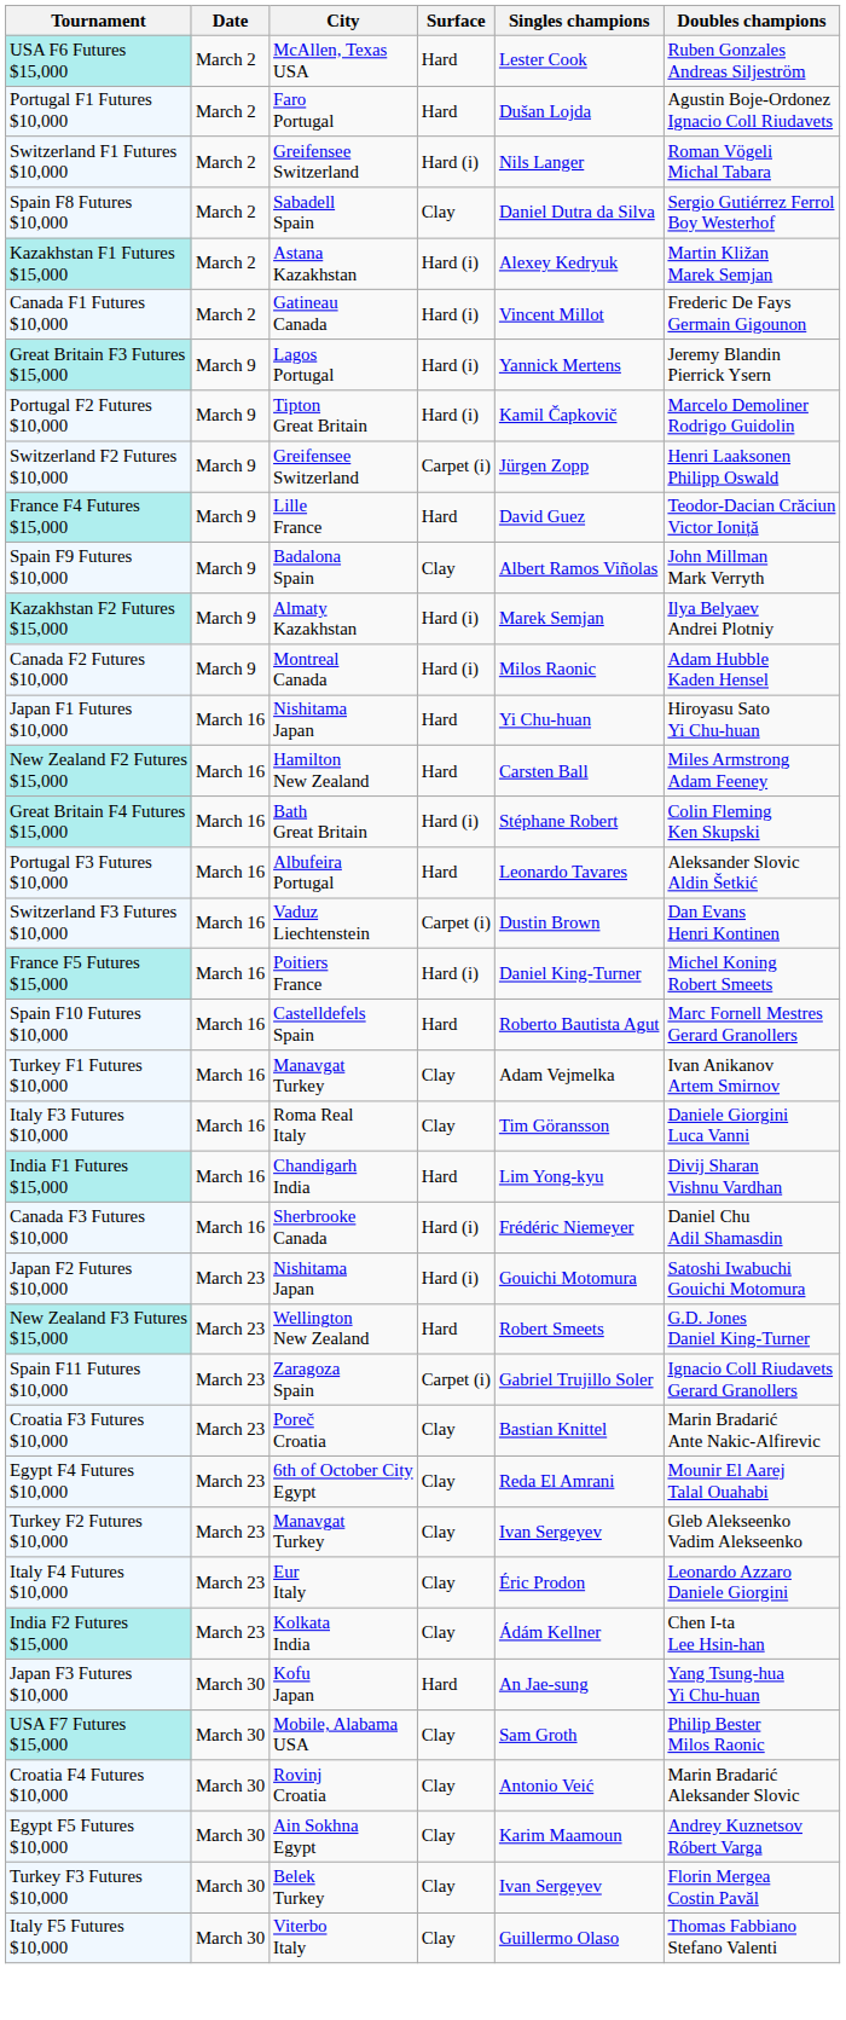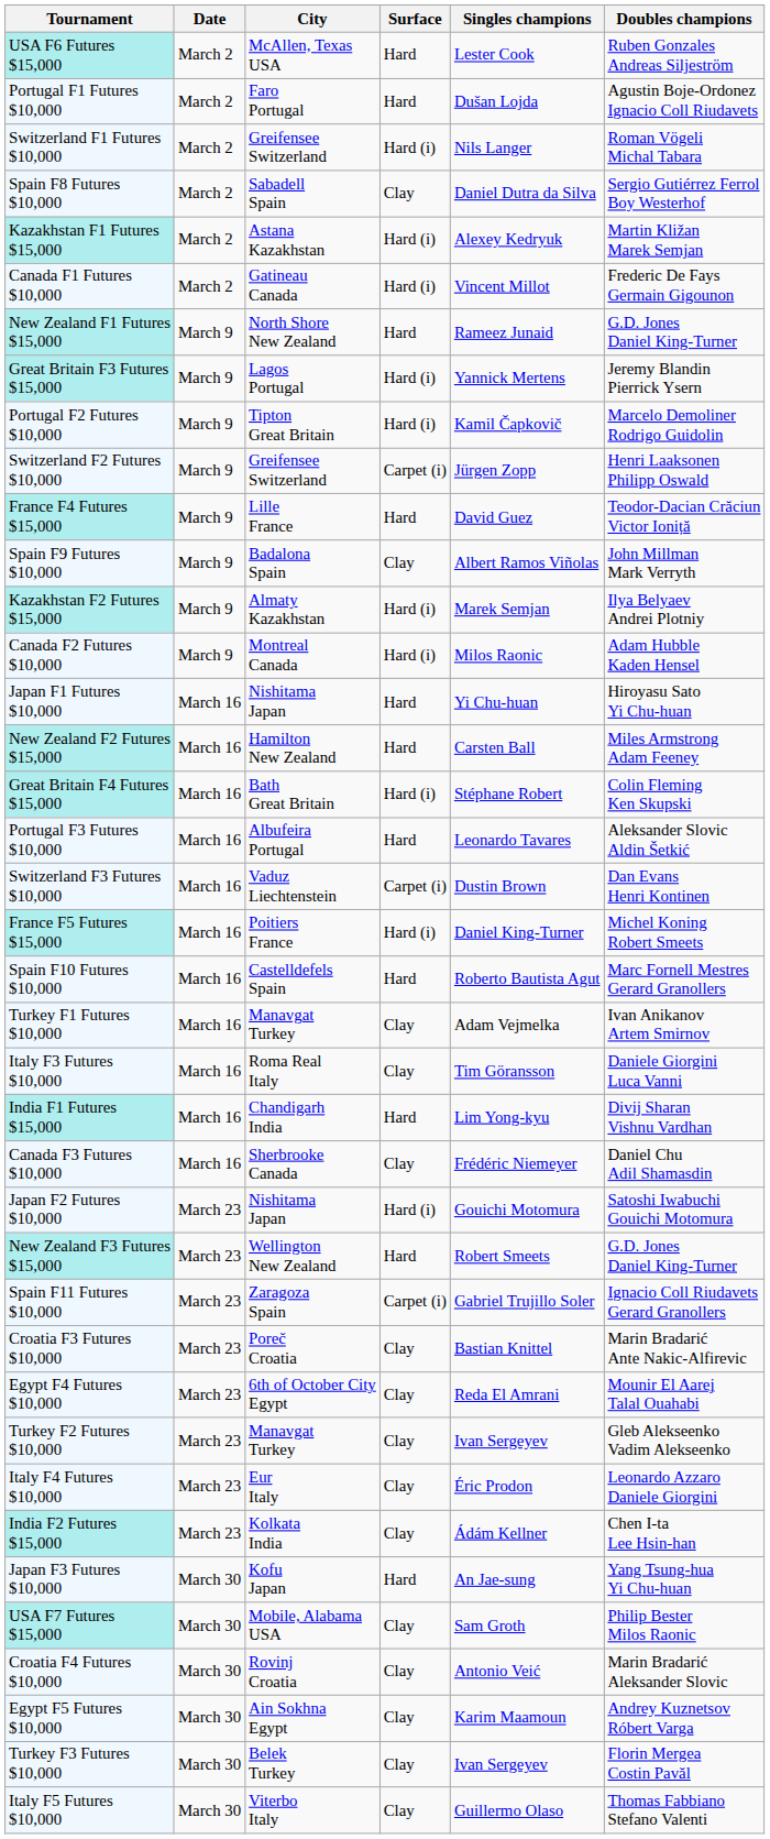 <table class="sortable wikitable" style="font-size:90%">
 <tr>
 <th>Tournament</th>
 <th>Date</th>
 <th>City</th>
 <th>Surface</th>
 <th>Singles champions</th>
 <th>Doubles champions</th>
 </tr>
 <tr>
 <td style="background:#afeeee;">USA F6 Futures<br>$15,000</td>
 <td>March 2</td>
 <td><a href='#'>McAllen, Texas</a><br>USA</td>
 <td>Hard</td>
 <td> <a href='#'>Lester Cook</a></td>
 <td> <a href='#'>Ruben Gonzales</a><br> <a href='#'>Andreas Siljeström</a></td>
 </tr>
 <tr>
 <td style="background:#f0f8ff;">Portugal F1 Futures<br>$10,000</td>
 <td>March 2</td>
 <td><a href='#'>Faro</a><br>Portugal</td>
 <td>Hard</td>
 <td> <a href='#'>Dušan Lojda</a></td>
 <td> Agustin Boje-Ordonez<br> <a href='#'>Ignacio Coll Riudavets</a></td>
 </tr>
 <tr>
 <td style="background:#f0f8ff;">Switzerland F1 Futures<br>$10,000</td>
 <td>March 2</td>
 <td><a href='#'>Greifensee</a><br>Switzerland</td>
 <td>Hard (i)</td>
 <td> <a href='#'>Nils Langer</a></td>
 <td> <a href='#'>Roman Vögeli</a><br> <a href='#'>Michal Tabara</a></td>
 </tr>
 <tr>
 <td style="background:#f0f8ff;">Spain F8 Futures<br>$10,000</td>
 <td>March 2</td>
 <td><a href='#'>Sabadell</a><br>Spain</td>
 <td>Clay</td>
 <td> <a href='#'>Daniel Dutra da Silva</a></td>
 <td> <a href='#'>Sergio Gutiérrez Ferrol</a><br> <a href='#'>Boy Westerhof</a></td>
 </tr>
 <tr>
 <td style="background:#afeeee;">Kazakhstan F1 Futures<br>$15,000</td>
 <td>March 2</td>
 <td><a href='#'>Astana</a><br>Kazakhstan</td>
 <td>Hard (i)</td>
 <td> <a href='#'>Alexey Kedryuk</a></td>
 <td> <a href='#'>Martin Kližan</a><br> <a href='#'>Marek Semjan</a></td>
 </tr>
 <tr>
 <td style="background:#f0f8ff;">Canada F1 Futures<br>$10,000</td>
 <td>March 2</td>
 <td><a href='#'>Gatineau</a><br>Canada</td>
 <td>Hard (i)</td>
 <td> <a href='#'>Vincent Millot</a></td>
 <td> Frederic De Fays<br> <a href='#'>Germain Gigounon</a></td>
+</tr>
+<tr>
+<td style="background:#afeeee;">New Zealand F1 Futures<br>$15,000</td>
+<td>March 9</td>
+<td><a href='#'>North Shore</a><br>New Zealand</td>
+<td>Hard</td>
+<td> <a href='#'>Rameez Junaid</a></td>
+<td> <a href='#'>G.D. Jones</a><br> <a href='#'>Daniel King-Turner</a></td>
 </tr>
 <tr>
 <td style="background:#afeeee;">Great Britain F3 Futures<br>$15,000</td>
 <td>March 9</td>
 <td><a href='#'>Lagos</a><br>Portugal</td>
 <td>Hard (i)</td>
 <td> <a href='#'>Yannick Mertens</a></td>
 <td> Jeremy Blandin<br> Pierrick Ysern</td>
 </tr>
 <tr>
 <td style="background:#f0f8ff;">Portugal F2 Futures<br>$10,000</td>
 <td>March 9</td>
 <td><a href='#'>Tipton</a><br>Great Britain</td>
 <td>Hard (i)</td>
 <td> <a href='#'>Kamil Čapkovič</a></td>
 <td> <a href='#'>Marcelo Demoliner</a><br> <a href='#'>Rodrigo Guidolin</a></td>
 </tr>
 <tr>
 <td style="background:#f0f8ff;">Switzerland F2 Futures<br>$10,000</td>
 <td>March 9</td>
 <td><a href='#'>Greifensee</a><br>Switzerland</td>
 <td>Carpet (i)</td>
 <td> <a href='#'>Jürgen Zopp</a></td>
 <td> <a href='#'>Henri Laaksonen</a><br> <a href='#'>Philipp Oswald</a></td>
 </tr>
 <tr>
 <td style="background:#afeeee;">France F4 Futures<br>$15,000</td>
 <td>March 9</td>
 <td><a href='#'>Lille</a><br>France</td>
 <td>Hard</td>
 <td> <a href='#'>David Guez</a></td>
 <td> <a href='#'>Teodor-Dacian Crăciun</a><br> <a href='#'>Victor Ioniță</a></td>
 </tr>
 <tr>
 <td style="background:#f0f8ff;">Spain F9 Futures<br>$10,000</td>
 <td>March 9</td>
 <td><a href='#'>Badalona</a><br>Spain</td>
 <td>Clay</td>
 <td> <a href='#'>Albert Ramos Viñolas</a></td>
 <td> <a href='#'>John Millman</a><br> Mark Verryth</td>
 </tr>
 <tr>
 <td style="background:#afeeee;">Kazakhstan F2 Futures<br>$15,000</td>
 <td>March 9</td>
 <td><a href='#'>Almaty</a><br>Kazakhstan</td>
 <td>Hard (i)</td>
 <td> <a href='#'>Marek Semjan</a></td>
 <td> <a href='#'>Ilya Belyaev</a><br> Andrei Plotniy</td>
 </tr>
 <tr>
 <td style="background:#f0f8ff;">Canada F2 Futures<br>$10,000</td>
 <td>March 9</td>
 <td><a href='#'>Montreal</a><br>Canada</td>
 <td>Hard (i)</td>
 <td> <a href='#'>Milos Raonic</a></td>
 <td> <a href='#'>Adam Hubble</a><br> <a href='#'>Kaden Hensel</a></td>
 </tr>
 <tr>
 <td style="background:#f0f8ff;">Japan F1 Futures<br>$10,000</td>
 <td>March 16</td>
 <td><a href='#'>Nishitama</a><br>Japan</td>
 <td>Hard</td>
 <td> <a href='#'>Yi Chu-huan</a></td>
 <td> Hiroyasu Sato<br> <a href='#'>Yi Chu-huan</a></td>
 </tr>
 <tr>
 <td style="background:#afeeee;">New Zealand F2 Futures<br>$15,000</td>
 <td>March 16</td>
 <td><a href='#'>Hamilton</a><br>New Zealand</td>
 <td>Hard</td>
 <td> <a href='#'>Carsten Ball</a></td>
 <td> <a href='#'>Miles Armstrong</a><br> <a href='#'>Adam Feeney</a></td>
 </tr>
 <tr>
 <td style="background:#afeeee;">Great Britain F4 Futures<br>$15,000</td>
 <td>March 16</td>
 <td><a href='#'>Bath</a><br>Great Britain</td>
 <td>Hard (i)</td>
 <td> <a href='#'>Stéphane Robert</a></td>
 <td> <a href='#'>Colin Fleming</a><br> <a href='#'>Ken Skupski</a></td>
 </tr>
 <tr>
 <td style="background:#f0f8ff;">Portugal F3 Futures<br>$10,000</td>
 <td>March 16</td>
 <td><a href='#'>Albufeira</a><br>Portugal</td>
 <td>Hard</td>
 <td> <a href='#'>Leonardo Tavares</a></td>
 <td> Aleksander Slovic<br> <a href='#'>Aldin Šetkić</a></td>
 </tr>
 <tr>
 <td style="background:#f0f8ff;">Switzerland F3 Futures<br>$10,000</td>
 <td>March 16</td>
 <td><a href='#'>Vaduz</a><br>Liechtenstein</td>
 <td>Carpet (i)</td>
 <td> <a href='#'>Dustin Brown</a></td>
 <td> <a href='#'>Dan Evans</a><br> <a href='#'>Henri Kontinen</a></td>
 </tr>
 <tr>
 <td style="background:#afeeee;">France F5 Futures<br>$15,000</td>
 <td>March 16</td>
 <td><a href='#'>Poitiers</a><br>France</td>
 <td>Hard (i)</td>
 <td> <a href='#'>Daniel King-Turner</a></td>
 <td> <a href='#'>Michel Koning</a><br> <a href='#'>Robert Smeets</a></td>
 </tr>
 <tr>
 <td style="background:#f0f8ff;">Spain F10 Futures<br>$10,000</td>
 <td>March 16</td>
 <td><a href='#'>Castelldefels</a><br>Spain</td>
 <td>Hard</td>
 <td> <a href='#'>Roberto Bautista Agut</a></td>
 <td> <a href='#'>Marc Fornell Mestres</a><br> <a href='#'>Gerard Granollers</a></td>
 </tr>
 <tr>
 <td style="background:#f0f8ff;">Turkey F1 Futures<br>$10,000</td>
 <td>March 16</td>
 <td><a href='#'>Manavgat</a><br>Turkey</td>
 <td>Clay</td>
 <td> Adam Vejmelka</td>
 <td> Ivan Anikanov<br> <a href='#'>Artem Smirnov</a></td>
 </tr>
 <tr>
 <td style="background:#f0f8ff;">Italy F3 Futures<br>$10,000</td>
 <td>March 16</td>
 <td>Roma Real<br>Italy</td>
 <td>Clay</td>
 <td> <a href='#'>Tim Göransson</a></td>
 <td> <a href='#'>Daniele Giorgini</a><br> <a href='#'>Luca Vanni</a></td>
 </tr>
 <tr>
 <td style="background:#afeeee;">India F1 Futures<br>$15,000</td>
 <td>March 16</td>
 <td><a href='#'>Chandigarh</a><br>India</td>
 <td>Hard</td>
 <td> <a href='#'>Lim Yong-kyu</a></td>
 <td> <a href='#'>Divij Sharan</a><br> <a href='#'>Vishnu Vardhan</a></td>
 </tr>
 <tr>
 <td style="background:#f0f8ff;">Canada F3 Futures<br>$10,000</td>
 <td>March 16</td>
 <td><a href='#'>Sherbrooke</a><br>Canada</td>
-<td>Hard (i)</td>
+<td>Clay</td>
 <td> <a href='#'>Frédéric Niemeyer</a></td>
 <td> Daniel Chu<br> <a href='#'>Adil Shamasdin</a></td>
 </tr>
 <tr>
 <td style="background:#f0f8ff;">Japan F2 Futures<br>$10,000</td>
 <td>March 23</td>
 <td><a href='#'>Nishitama</a><br>Japan</td>
 <td>Hard (i)</td>
 <td> <a href='#'>Gouichi Motomura</a></td>
 <td> <a href='#'>Satoshi Iwabuchi</a><br> <a href='#'>Gouichi Motomura</a></td>
 </tr>
 <tr>
 <td style="background:#afeeee;">New Zealand F3 Futures<br>$15,000</td>
 <td>March 23</td>
 <td><a href='#'>Wellington</a><br>New Zealand</td>
 <td>Hard</td>
 <td> <a href='#'>Robert Smeets</a></td>
 <td> <a href='#'>G.D. Jones</a><br> <a href='#'>Daniel King-Turner</a></td>
 </tr>
 <tr>
 <td style="background:#f0f8ff;">Spain F11 Futures<br>$10,000</td>
 <td>March 23</td>
 <td><a href='#'>Zaragoza</a><br>Spain</td>
 <td>Carpet (i)</td>
 <td> <a href='#'>Gabriel Trujillo Soler</a></td>
 <td> <a href='#'>Ignacio Coll Riudavets</a><br> <a href='#'>Gerard Granollers</a></td>
 </tr>
 <tr>
 <td style="background:#f0f8ff;">Croatia F3 Futures<br>$10,000</td>
 <td>March 23</td>
 <td><a href='#'>Poreč</a><br>Croatia</td>
 <td>Clay</td>
 <td> <a href='#'>Bastian Knittel</a></td>
 <td> Marin Bradarić<br> Ante Nakic-Alfirevic</td>
 </tr>
 <tr>
 <td style="background:#f0f8ff;">Egypt F4 Futures<br>$10,000</td>
 <td>March 23</td>
 <td><a href='#'>6th of October City</a><br>Egypt</td>
 <td>Clay</td>
 <td> <a href='#'>Reda El Amrani</a></td>
 <td> <a href='#'>Mounir El Aarej</a><br> <a href='#'>Talal Ouahabi</a></td>
 </tr>
 <tr>
 <td style="background:#f0f8ff;">Turkey F2 Futures<br>$10,000</td>
 <td>March 23</td>
 <td><a href='#'>Manavgat</a><br>Turkey</td>
 <td>Clay</td>
 <td> <a href='#'>Ivan Sergeyev</a></td>
 <td> Gleb Alekseenko<br> Vadim Alekseenko</td>
 </tr>
 <tr>
 <td style="background:#f0f8ff;">Italy F4 Futures<br>$10,000</td>
 <td>March 23</td>
 <td><a href='#'>Eur</a><br>Italy</td>
 <td>Clay</td>
 <td> <a href='#'>Éric Prodon</a></td>
 <td> <a href='#'>Leonardo Azzaro</a><br> <a href='#'>Daniele Giorgini</a></td>
 </tr>
 <tr>
 <td style="background:#afeeee;">India F2 Futures<br>$15,000</td>
 <td>March 23</td>
 <td><a href='#'>Kolkata</a><br>India</td>
 <td>Clay</td>
 <td> <a href='#'>Ádám Kellner</a></td>
 <td> Chen I-ta<br> <a href='#'>Lee Hsin-han</a></td>
 </tr>
 <tr>
 <td style="background:#f0f8ff;">Japan F3 Futures<br>$10,000</td>
 <td>March 30</td>
 <td><a href='#'>Kofu</a><br>Japan</td>
 <td>Hard</td>
 <td> <a href='#'>An Jae-sung</a></td>
 <td> <a href='#'>Yang Tsung-hua</a><br> <a href='#'>Yi Chu-huan</a></td>
 </tr>
 <tr>
 <td style="background:#afeeee;">USA F7 Futures<br>$15,000</td>
 <td>March 30</td>
 <td><a href='#'>Mobile, Alabama</a><br>USA</td>
 <td>Clay</td>
 <td> <a href='#'>Sam Groth</a></td>
 <td> <a href='#'>Philip Bester</a><br> <a href='#'>Milos Raonic</a></td>
 </tr>
 <tr>
 <td style="background:#f0f8ff;">Croatia F4 Futures<br>$10,000</td>
 <td>March 30</td>
 <td><a href='#'>Rovinj</a><br>Croatia</td>
 <td>Clay</td>
 <td> <a href='#'>Antonio Veić</a></td>
 <td> Marin Bradarić<br> Aleksander Slovic</td>
 </tr>
 <tr>
 <td style="background:#f0f8ff;">Egypt F5 Futures<br>$10,000</td>
 <td>March 30</td>
 <td><a href='#'>Ain Sokhna</a><br>Egypt</td>
 <td>Clay</td>
 <td> <a href='#'>Karim Maamoun</a></td>
 <td> <a href='#'>Andrey Kuznetsov</a><br> <a href='#'>Róbert Varga</a></td>
 </tr>
 <tr>
 <td style="background:#f0f8ff;">Turkey F3 Futures<br>$10,000</td>
 <td>March 30</td>
 <td><a href='#'>Belek</a><br>Turkey</td>
 <td>Clay</td>
 <td> <a href='#'>Ivan Sergeyev</a></td>
 <td> <a href='#'>Florin Mergea</a><br> <a href='#'>Costin Pavăl</a></td>
 </tr>
 <tr>
 <td style="background:#f0f8ff;">Italy F5 Futures<br>$10,000</td>
 <td>March 30</td>
 <td><a href='#'>Viterbo</a><br>Italy</td>
 <td>Clay</td>
 <td> <a href='#'>Guillermo Olaso</a></td>
 <td> <a href='#'>Thomas Fabbiano</a><br> Stefano Valenti</td>
 </tr>
 </table>
